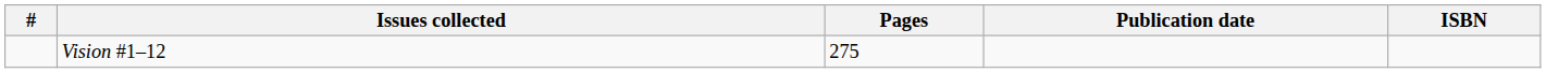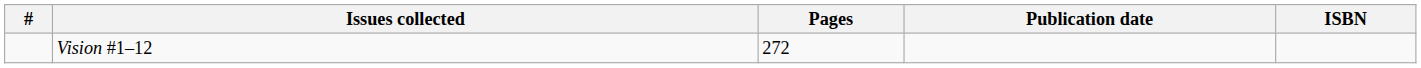 <table class="wikitable sortable" width=98%>
 <tr>
 <th class="unsortable">#</th>
 <th class="unsortable" width="50%">Issues collected</th>
 <th>Pages</th>
 <th>Publication date</th>
 <th class="unsortable">ISBN</th>
 </tr>
 <tr>
 <td></td>
 <td><em>Vision</em> #1–12</td>
-<td>275</td>
+<td>272</td>
 <td></td>
 <td></td>
 </tr>
 </table>
